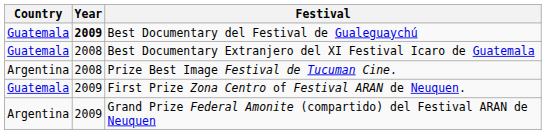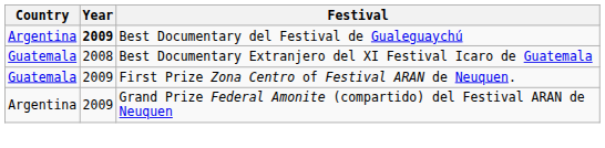 <table class="wikitable sortable">
 <tr>
 <th>Country</th>
 <th>Year</th>
 <th>Festival</th>
 </tr>
 <tr>
-<td><a href='#'>Guatemala</a></td>
+<td><a href='#'>Argentina</a></td>
 <td><strong>2009</strong></td>
 <td>Best Documentary del Festival de <a href='#'>Gualeguaychú</a></td>
 </tr>
 <tr>
 <td><a href='#'>Guatemala</a></td>
 <td>2008</td>
 <td>Best Documentary Extranjero del XI Festival Icaro de <a href='#'>Guatemala</a></td>
-</tr>
-<tr>
-<td>Argentina</td>
-<td>2008</td>
-<td>Prize Best Image <em>Festival de <a href='#'>Tucuman</a> Cine</em>.</td>
 </tr>
 <tr>
 <td><a href='#'>Guatemala</a></td>
 <td>2009</td>
 <td>First Prize <em>Zona Centro</em> of <em>Festival ARAN</em> de <a href='#'>Neuquen</a>.</td>
 </tr>
 <tr>
 <td>Argentina</td>
 <td>2009</td>
 <td>Grand Prize <em>Federal Amonite</em> (compartido) del Festival ARAN de <a href='#'>Neuquen</a></td>
 </tr>
 </table>
